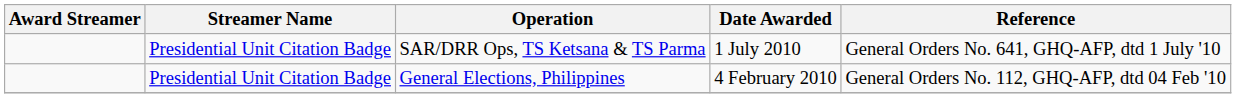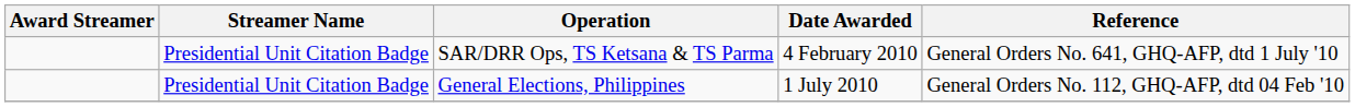 <table class="wikitable">
 <tr>
 <th>Award Streamer</th>
 <th>Streamer Name</th>
 <th>Operation</th>
 <th>Date Awarded</th>
 <th>Reference</th>
 </tr>
 <tr>
 <td></td>
 <td><a href='#'>Presidential Unit Citation Badge</a></td>
 <td>SAR/DRR Ops, <a href='#'>TS Ketsana</a> & <a href='#'>TS Parma</a></td>
-<td>1 July 2010</td>
+<td>4 February 2010</td>
 <td>General Orders No. 641, GHQ-AFP, dtd 1 July '10</td>
 </tr>
 <tr>
 <td></td>
 <td><a href='#'>Presidential Unit Citation Badge</a></td>
 <td><a href='#'>General Elections, Philippines</a></td>
-<td>4 February 2010</td>
+<td>1 July 2010</td>
 <td>General Orders No. 112, GHQ-AFP, dtd 04 Feb '10</td>
 </tr>
 <tr>
 </tr>
 </table>
